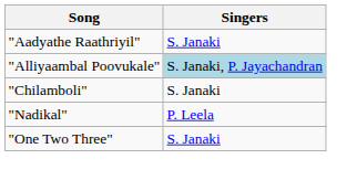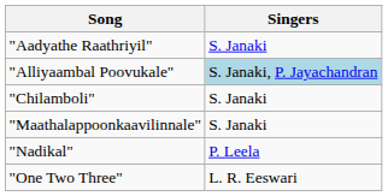 <table class="wikitable" style="font-size:95%;">
 <tr>
 <th>Song</th>
 <th>Singers</th>
 </tr>
 <tr>
 <td>"Aadyathe Raathriyil"</td>
 <td><a href='#'>S. Janaki</a></td>
 </tr>
 <tr>
 <td>"Alliyaambal Poovukale"</td>
 <td style="background: lightblue;">S. Janaki, <a href='#'>P. Jayachandran</a></td>
 </tr>
 <tr>
 <td>"Chilamboli"</td>
 <td>S. Janaki</td>
 </tr>
 <tr>
+<td>"Maathalappoonkaavilinnale"</td>
+<td>S. Janaki</td>
+</tr>
+<tr>
 <td>"Nadikal"</td>
 <td><a href='#'>P. Leela</a></td>
 </tr>
 <tr>
 <td>"One Two Three"</td>
-<td><a href='#'>S. Janaki</a></td>
+<td>L. R. Eeswari</td>
 </tr>
 </table>
